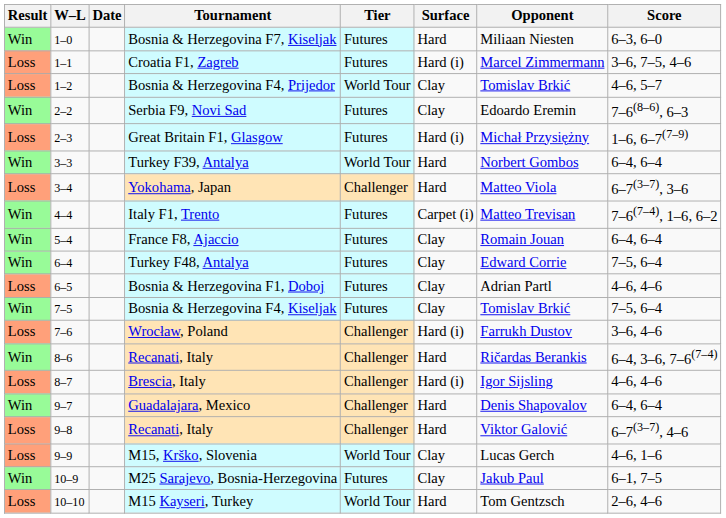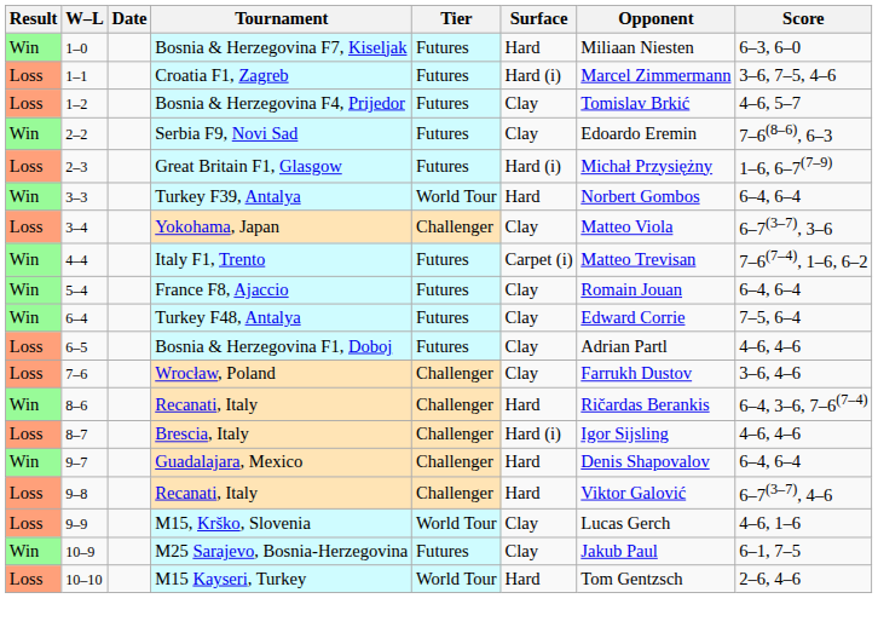 <table class="sortable wikitable">
 <tr>
 <th>Result</th>
 <th class="unsortable">W–L</th>
 <th>Date</th>
 <th>Tournament</th>
 <th>Tier</th>
 <th>Surface</th>
 <th>Opponent</th>
 <th class="unsortable">Score</th>
 </tr>
 <tr>
 <td bgcolor=98fb98>Win</td>
 <td><small>1–0</small></td>
 <td></td>
 <td style=background:#cffcff>Bosnia & Herzegovina F7, <a href='#'>Kiseljak</a></td>
 <td style=background:#cffcff>Futures</td>
 <td>Hard</td>
 <td> Miliaan Niesten</td>
 <td>6–3, 6–0</td>
 </tr>
 <tr>
 <td bgcolor=FFA07A>Loss</td>
 <td><small>1–1</small></td>
 <td></td>
 <td style=background:#cffcff>Croatia F1, <a href='#'>Zagreb</a></td>
 <td style=background:#cffcff>Futures</td>
 <td>Hard (i)</td>
 <td> <a href='#'>Marcel Zimmermann</a></td>
 <td>3–6, 7–5, 4–6</td>
 </tr>
 <tr>
 <td bgcolor=FFA07A>Loss</td>
 <td><small>1–2</small></td>
 <td></td>
 <td style=background:#cffcff>Bosnia & Herzegovina F4, <a href='#'>Prijedor</a></td>
-<td style=background:#cffcff>World Tour</td>
+<td style=background:#cffcff>Futures</td>
 <td>Clay</td>
 <td> <a href='#'>Tomislav Brkić</a></td>
 <td>4–6, 5–7</td>
 </tr>
 <tr>
 <td bgcolor=98fb98>Win</td>
 <td><small>2–2</small></td>
 <td></td>
 <td style=background:#cffcff>Serbia F9, <a href='#'>Novi Sad</a></td>
 <td style=background:#cffcff>Futures</td>
 <td>Clay</td>
 <td> Edoardo Eremin</td>
 <td>7–6<sup>(8–6)</sup>, 6–3</td>
 </tr>
 <tr>
 <td bgcolor=FFA07A>Loss</td>
 <td><small>2–3</small></td>
 <td></td>
 <td style=background:#cffcff>Great Britain F1, <a href='#'>Glasgow</a></td>
 <td style=background:#cffcff>Futures</td>
 <td>Hard (i)</td>
 <td> <a href='#'>Michał Przysiężny</a></td>
 <td>1–6, 6–7<sup>(7–9)</sup></td>
 </tr>
 <tr>
 <td bgcolor=98fb98>Win</td>
 <td><small>3–3</small></td>
 <td></td>
 <td style=background:#cffcff>Turkey F39, <a href='#'>Antalya</a></td>
 <td style=background:#cffcff>World Tour</td>
 <td>Hard</td>
 <td> <a href='#'>Norbert Gombos</a></td>
 <td>6–4, 6–4</td>
 </tr>
 <tr>
 <td bgcolor=FFA07A>Loss</td>
 <td><small>3–4</small></td>
 <td><a href='#'></a></td>
 <td style=background:moccasin><a href='#'>Yokohama</a>, Japan</td>
 <td style=background:moccasin>Challenger</td>
-<td>Hard</td>
+<td>Clay</td>
 <td> <a href='#'>Matteo Viola</a></td>
 <td>6–7<sup>(3–7)</sup>, 3–6</td>
 </tr>
 <tr>
 <td bgcolor=98fb98>Win</td>
 <td><small>4–4</small></td>
 <td></td>
 <td style=background:#cffcff>Italy F1, <a href='#'>Trento</a></td>
 <td style=background:#cffcff>Futures</td>
 <td>Carpet (i)</td>
 <td> <a href='#'>Matteo Trevisan</a></td>
 <td>7–6<sup>(7–4)</sup>, 1–6, 6–2</td>
 </tr>
 <tr>
 <td bgcolor=98fb98>Win</td>
 <td><small>5–4</small></td>
 <td></td>
 <td style=background:#cffcff>France F8, <a href='#'>Ajaccio</a></td>
 <td style=background:#cffcff>Futures</td>
 <td>Clay</td>
 <td> <a href='#'>Romain Jouan</a></td>
 <td>6–4, 6–4</td>
 </tr>
 <tr>
 <td bgcolor=98fb98>Win</td>
 <td><small>6–4</small></td>
 <td></td>
 <td style=background:#cffcff>Turkey F48, <a href='#'>Antalya</a></td>
 <td style=background:#cffcff>Futures</td>
 <td>Clay</td>
 <td> <a href='#'>Edward Corrie</a></td>
 <td>7–5, 6–4</td>
 </tr>
 <tr>
 <td bgcolor=FFA07A>Loss</td>
 <td><small>6–5</small></td>
 <td></td>
 <td style=background:#cffcff>Bosnia & Herzegovina F1, <a href='#'>Doboj</a></td>
 <td style=background:#cffcff>Futures</td>
 <td>Clay</td>
 <td> Adrian Partl</td>
 <td>4–6, 4–6</td>
 </tr>
 <tr>
-<td bgcolor=98fb98>Win</td>
-<td><small>7–5</small></td>
-<td></td>
-<td style=background:#cffcff>Bosnia & Herzegovina F4, <a href='#'>Kiseljak</a></td>
-<td style=background:#cffcff>Futures</td>
-<td>Clay</td>
-<td> <a href='#'>Tomislav Brkić</a></td>
-<td>7–5, 6–4</td>
-</tr>
-<tr>
 <td bgcolor=FFA07A>Loss</td>
 <td><small>7–6</small></td>
 <td><a href='#'></a></td>
 <td style=background:moccasin><a href='#'>Wrocław</a>, Poland</td>
 <td style=background:moccasin>Challenger</td>
-<td>Hard (i)</td>
+<td>Clay</td>
 <td> <a href='#'>Farrukh Dustov</a></td>
 <td>3–6, 4–6</td>
 </tr>
 <tr>
 <td bgcolor=98fb98>Win</td>
 <td><small>8–6</small></td>
 <td><a href='#'></a></td>
 <td style=background:moccasin><a href='#'>Recanati</a>, Italy</td>
 <td style=background:moccasin>Challenger</td>
 <td>Hard</td>
 <td> <a href='#'>Ričardas Berankis</a></td>
 <td>6–4, 3–6, 7–6<sup>(7–4)</sup></td>
 </tr>
 <tr>
 <td bgcolor=FFA07A>Loss</td>
 <td><small>8–7</small></td>
 <td><a href='#'></a></td>
 <td style=background:moccasin><a href='#'>Brescia</a>, Italy</td>
 <td style=background:moccasin>Challenger</td>
 <td>Hard (i)</td>
 <td> <a href='#'>Igor Sijsling</a></td>
 <td>4–6, 4–6</td>
 </tr>
 <tr>
 <td bgcolor=98fb98>Win</td>
 <td><small>9–7</small></td>
 <td><a href='#'></a></td>
 <td style=background:moccasin><a href='#'>Guadalajara</a>, Mexico</td>
 <td style=background:moccasin>Challenger</td>
 <td>Hard</td>
 <td> <a href='#'>Denis Shapovalov</a></td>
 <td>6–4, 6–4</td>
 </tr>
 <tr>
 <td bgcolor=FFA07A>Loss</td>
 <td><small>9–8</small></td>
 <td><a href='#'></a></td>
 <td style=background:moccasin><a href='#'>Recanati</a>, Italy</td>
 <td style=background:moccasin>Challenger</td>
 <td>Hard</td>
 <td> <a href='#'>Viktor Galović</a></td>
 <td>6–7<sup>(3–7)</sup>, 4–6</td>
 </tr>
 <tr>
 <td bgcolor=FFA07A>Loss</td>
 <td><small>9–9</small></td>
 <td></td>
 <td style=background:#cffcff>M15, <a href='#'>Krško</a>, Slovenia</td>
 <td style=background:#cffcff>World Tour</td>
 <td>Clay</td>
 <td> Lucas Gerch</td>
 <td>4–6, 1–6</td>
 </tr>
 <tr>
 <td bgcolor=98fb98>Win</td>
 <td><small>10–9</small></td>
 <td></td>
 <td style=background:#cffcff>M25 <a href='#'>Sarajevo</a>, Bosnia-Herzegovina</td>
 <td style=background:#cffcff>Futures</td>
 <td>Clay</td>
 <td> <a href='#'>Jakub Paul</a></td>
 <td>6–1, 7–5</td>
 </tr>
 <tr>
 <td bgcolor=ffa07a>Loss</td>
 <td><small>10–10</small></td>
 <td></td>
 <td style=background:#cffcff>M15 <a href='#'>Kayseri</a>, Turkey</td>
 <td style=background:#cffcff>World Tour</td>
 <td>Hard</td>
 <td> Tom Gentzsch</td>
 <td>2–6, 4–6</td>
 </tr>
 </table>
